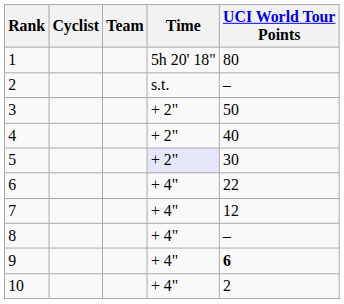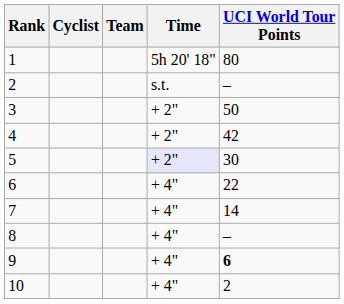 <table class="wikitable">
 <tr style="background:#ccccff;">
 <th>Rank</th>
 <th>Cyclist</th>
 <th>Team</th>
 <th>Time</th>
 <th><a href='#'>UCI World Tour</a><br>Points</th>
 </tr>
 <tr>
 <td>1</td>
 <td></td>
 <td></td>
 <td>5h 20' 18"</td>
 <td>80</td>
 </tr>
 <tr>
 <td>2</td>
 <td></td>
 <td></td>
 <td>s.t.</td>
 <td>–</td>
 </tr>
 <tr>
 <td>3</td>
 <td></td>
 <td></td>
 <td>+ 2"</td>
 <td>50</td>
 </tr>
 <tr>
 <td>4</td>
 <td></td>
 <td></td>
 <td>+ 2"</td>
-<td>40</td>
+<td>42</td>
 </tr>
 <tr>
 <td>5</td>
 <td></td>
 <td></td>
 <td style="background: lavender;">+ 2"</td>
 <td>30</td>
 </tr>
 <tr>
 <td>6</td>
 <td></td>
 <td></td>
 <td>+ 4"</td>
 <td>22</td>
 </tr>
 <tr>
 <td>7</td>
 <td></td>
 <td></td>
 <td>+ 4"</td>
-<td>12</td>
+<td>14</td>
 </tr>
 <tr>
 <td>8</td>
 <td></td>
 <td></td>
 <td>+ 4"</td>
 <td>–</td>
 </tr>
 <tr>
 <td>9</td>
 <td></td>
 <td></td>
 <td>+ 4"</td>
 <td><strong>6</strong></td>
 </tr>
 <tr>
 <td>10</td>
 <td></td>
 <td></td>
 <td>+ 4"</td>
 <td>2</td>
 </tr>
 </table>
